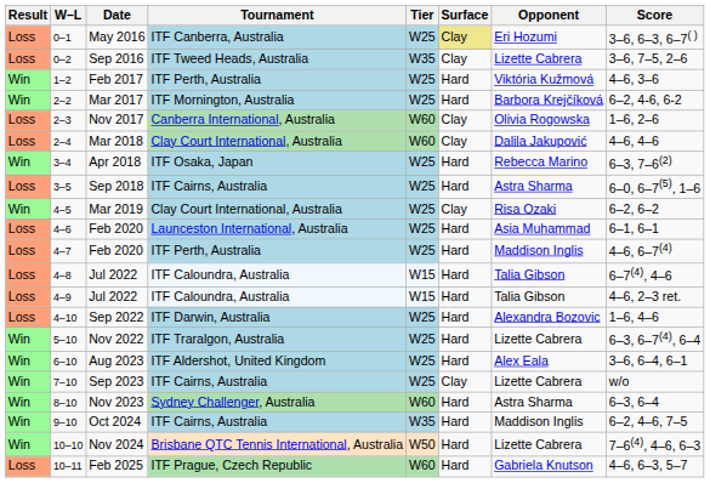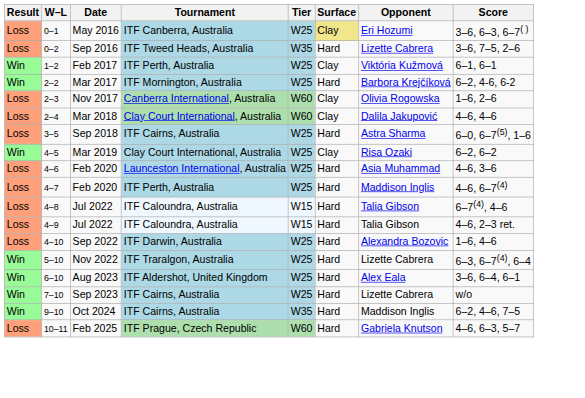 <table class="sortable wikitable">
 <tr>
 <th>Result</th>
 <th class=unsortable>W–L</th>
 <th>Date</th>
 <th>Tournament</th>
 <th>Tier</th>
 <th>Surface</th>
 <th>Opponent</th>
 <th class=unsortable>Score</th>
 </tr>
 <tr>
 <td style=background:#ffa07a;>Loss</td>
 <td><small>0–1</small></td>
 <td>May 2016</td>
 <td style=background:lightblue;>ITF Canberra, Australia</td>
 <td style=background:lightblue;>W25</td>
 <td style="background: khaki;">Clay</td>
 <td> <a href='#'>Eri Hozumi</a></td>
 <td>3–6, 6–3, 6–7<sup>( )</sup></td>
 </tr>
 <tr>
 <td style=background:#ffa07a;>Loss</td>
 <td><small>0–2</small></td>
 <td>Sep 2016</td>
 <td style=background:lightblue;>ITF Tweed Heads, Australia</td>
 <td style=background:lightblue;>W35</td>
-<td>Clay</td>
+<td>Hard</td>
 <td> <a href='#'>Lizette Cabrera</a></td>
 <td>3–6, 7–5, 2–6</td>
 </tr>
 <tr>
 <td style=background:#98fb98;>Win</td>
 <td><small>1–2</small></td>
 <td>Feb 2017</td>
 <td style=background:lightblue;>ITF Perth, Australia</td>
 <td style=background:lightblue;>W25</td>
-<td>Hard</td>
+<td>Clay</td>
 <td> <a href='#'>Viktória Kužmová</a></td>
-<td>4–6, 3–6</td>
+<td>6–1, 6–1</td>
 </tr>
 <tr>
 <td style=background:#98fb98;>Win</td>
 <td><small>2–2</small></td>
 <td>Mar 2017</td>
 <td style=background:lightblue;>ITF Mornington, Australia</td>
 <td style=background:lightblue;>W25</td>
 <td>Hard</td>
 <td> <a href='#'>Barbora Krejčíková</a></td>
 <td>6–2, 4-6, 6-2</td>
 </tr>
 <tr>
 <td style=background:#ffa07a;>Loss</td>
 <td><small>2–3</small></td>
 <td>Nov 2017</td>
 <td style=background:#addfad;><a href='#'>Canberra International</a>, Australia</td>
 <td style=background:#addfad;>W60</td>
 <td>Clay</td>
 <td> <a href='#'>Olivia Rogowska</a></td>
 <td>1–6, 2–6</td>
 </tr>
 <tr>
 <td style=background:#ffa07a;>Loss</td>
 <td><small>2–4</small></td>
 <td>Mar 2018</td>
 <td style=background:#addfad;><a href='#'>Clay Court International</a>, Australia</td>
 <td style=background:#addfad;>W60</td>
 <td>Clay</td>
 <td> <a href='#'>Dalila Jakupović</a></td>
 <td>4–6, 4–6</td>
 </tr>
 <tr>
-<td style=background:#98fb98;>Win</td>
-<td><small>3–4</small></td>
-<td>Apr 2018</td>
-<td style=background:lightblue;>ITF Osaka, Japan</td>
-<td style=background:lightblue;>W25</td>
-<td>Hard</td>
-<td> <a href='#'>Rebecca Marino</a></td>
-<td>6–3, 7–6<sup>(2)</sup></td>
-</tr>
-<tr>
 <td style=background:#ffa07a;>Loss</td>
 <td><small>3–5</small></td>
 <td>Sep 2018</td>
 <td style=background:lightblue;>ITF Cairns, Australia</td>
 <td style=background:lightblue;>W25</td>
 <td>Hard</td>
 <td> <a href='#'>Astra Sharma</a></td>
 <td>6–0, 6–7<sup>(5)</sup>, 1–6</td>
 </tr>
 <tr>
 <td style=background:#98fb98;>Win</td>
 <td><small>4–5</small></td>
 <td>Mar 2019</td>
 <td style=background:lightblue;>Clay Court International, Australia</td>
 <td style=background:lightblue;>W25</td>
 <td>Clay</td>
 <td> <a href='#'>Risa Ozaki</a></td>
 <td>6–2, 6–2</td>
 </tr>
 <tr>
 <td style=background:#ffa07a;>Loss</td>
 <td><small>4–6</small></td>
 <td>Feb 2020</td>
 <td style=background:lightblue;><a href='#'>Launceston International</a>, Australia</td>
 <td style=background:lightblue;>W25</td>
 <td>Hard</td>
 <td> <a href='#'>Asia Muhammad</a></td>
-<td>6–1, 6–1</td>
+<td>4–6, 3–6</td>
 </tr>
 <tr>
 <td style=background:#ffa07a;>Loss</td>
 <td><small>4–7</small></td>
 <td>Feb 2020</td>
 <td style=background:lightblue;>ITF Perth, Australia</td>
 <td style=background:lightblue;>W25</td>
 <td>Hard</td>
 <td> <a href='#'>Maddison Inglis</a></td>
 <td>4–6, 6–7<sup>(4)</sup></td>
 </tr>
 <tr>
 <td style=background:#ffa07a;>Loss</td>
 <td><small>4–8</small></td>
 <td>Jul 2022</td>
 <td style=background:#f0f8ff;>ITF Caloundra, Australia</td>
 <td style=background:#f0f8ff;>W15</td>
 <td>Hard</td>
 <td> <a href='#'>Talia Gibson</a></td>
 <td>6–7<sup>(4)</sup>, 4–6</td>
 </tr>
 <tr>
 <td style=background:#ffa07a;>Loss</td>
 <td><small>4–9</small></td>
 <td>Jul 2022</td>
 <td style=background:#f0f8ff;>ITF Caloundra, Australia</td>
 <td style=background:#f0f8ff;>W15</td>
 <td>Hard</td>
 <td> Talia Gibson</td>
 <td>4–6, 2–3 ret.</td>
 </tr>
 <tr>
 <td style=background:#ffa07a;>Loss</td>
 <td><small>4–10</small></td>
 <td>Sep 2022</td>
 <td style=background:lightblue;>ITF Darwin, Australia</td>
 <td style=background:lightblue;>W25</td>
 <td>Hard</td>
 <td> <a href='#'>Alexandra Bozovic</a></td>
 <td>1–6, 4–6</td>
 </tr>
 <tr>
 <td style=background:#98fb98;>Win</td>
 <td><small>5–10</small></td>
 <td>Nov 2022</td>
 <td style=background:lightblue;>ITF Traralgon, Australia</td>
 <td style=background:lightblue;>W25</td>
 <td>Hard</td>
 <td> Lizette Cabrera</td>
 <td>6–3, 6–7<sup>(4)</sup>, 6–4</td>
 </tr>
 <tr>
 <td style=background:#98fb98;>Win</td>
 <td><small>6–10</small></td>
 <td>Aug 2023</td>
 <td style=background:lightblue;>ITF Aldershot, United Kingdom</td>
 <td style=background:lightblue;>W25</td>
 <td>Hard</td>
 <td> <a href='#'>Alex Eala</a></td>
 <td>3–6, 6–4, 6–1</td>
 </tr>
 <tr>
 <td style=background:#98fb98;>Win</td>
 <td><small>7–10</small></td>
 <td>Sep 2023</td>
 <td style=background:lightblue;>ITF Cairns, Australia</td>
 <td style=background:lightblue;>W25</td>
-<td>Clay</td>
+<td>Hard</td>
 <td> Lizette Cabrera</td>
 <td>w/o</td>
-</tr>
-<tr>
-<td style=background:#98fb98;>Win</td>
-<td><small>8–10</small></td>
-<td>Nov 2023</td>
-<td style=background:#addfad;><a href='#'>Sydney Challenger</a>, Australia</td>
-<td style=background:#addfad;>W60</td>
-<td>Hard</td>
-<td> Astra Sharma</td>
-<td>6–3, 6–4</td>
 </tr>
 <tr>
 <td style=background:#98fb98;>Win</td>
 <td><small>9–10</small></td>
 <td>Oct 2024</td>
 <td style=background:lightblue;>ITF Cairns, Australia</td>
 <td style=background:lightblue;>W35</td>
 <td>Hard</td>
 <td> Maddison Inglis</td>
 <td>6–2, 4–6, 7–5</td>
 </tr>
 <tr>
-<td style=background:#98fb98;>Win</td>
-<td><small>10–10</small></td>
-<td>Nov 2024</td>
-<td style="background:#ffe4c4;"><a href='#'>Brisbane QTC Tennis International</a>, Australia</td>
-<td style="background:#ffe4c4;">W50</td>
-<td>Hard</td>
-<td> Lizette Cabrera</td>
-<td>7–6<sup>(4)</sup>, 4–6, 6–3</td>
-</tr>
-<tr>
 <td style=background:#ffa07a;>Loss</td>
 <td><small>10–11</small></td>
 <td>Feb 2025</td>
 <td style=background:#addfad;>ITF Prague, Czech Republic</td>
 <td style=background:#addfad;>W60</td>
 <td>Hard</td>
 <td> <a href='#'>Gabriela Knutson</a></td>
 <td>4–6, 6–3, 5–7</td>
 </tr>
 </table>
